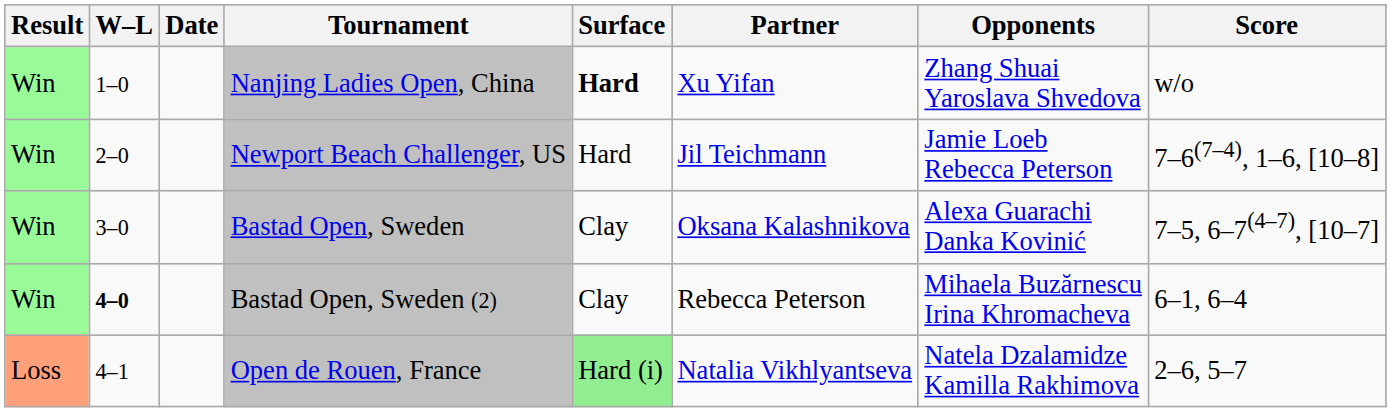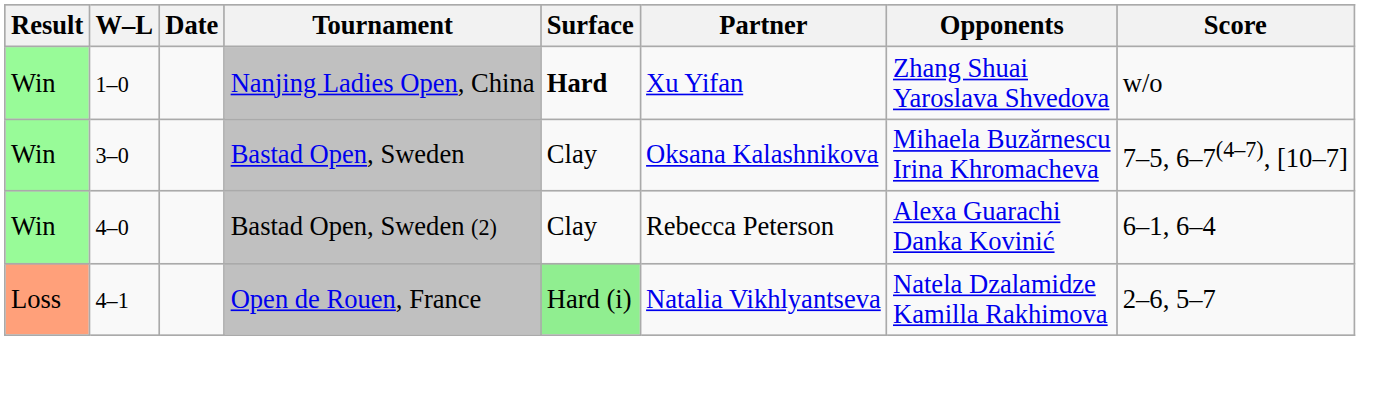 <table class="sortable wikitable">
 <tr>
 <th>Result</th>
 <th class="unsortable">W–L</th>
 <th>Date</th>
 <th>Tournament</th>
 <th>Surface</th>
 <th>Partner</th>
 <th>Opponents</th>
 <th class="unsortable">Score</th>
 </tr>
 <tr>
 <td bgcolor=98FB98>Win</td>
 <td><small>1–0</small></td>
 <td><a href='#'></a></td>
 <td bgcolor=silver><a href='#'>Nanjing Ladies Open</a>, China</td>
 <td><strong>Hard</strong></td>
 <td> <a href='#'>Xu Yifan</a></td>
 <td> <a href='#'>Zhang Shuai</a> <br>  <a href='#'>Yaroslava Shvedova</a></td>
 <td>w/o</td>
 </tr>
 <tr>
 <td bgcolor=98FB98>Win</td>
-<td><small>2–0</small></td>
-<td><a href='#'></a></td>
-<td bgcolor=silver><a href='#'>Newport Beach Challenger</a>, US</td>
-<td>Hard</td>
-<td> <a href='#'>Jil Teichmann</a></td>
-<td> <a href='#'>Jamie Loeb</a> <br>  <a href='#'>Rebecca Peterson</a></td>
-<td>7–6<sup>(7–4)</sup>, 1–6, [10–8]</td>
-</tr>
-<tr>
-<td bgcolor=98FB98>Win</td>
 <td><small>3–0</small></td>
 <td><a href='#'></a></td>
 <td bgcolor=silver><a href='#'>Bastad Open</a>, Sweden</td>
 <td>Clay</td>
 <td> <a href='#'>Oksana Kalashnikova</a></td>
-<td> <a href='#'>Alexa Guarachi</a> <br>  <a href='#'>Danka Kovinić</a></td>
+<td> <a href='#'>Mihaela Buzărnescu</a> <br>  <a href='#'>Irina Khromacheva</a></td>
 <td>7–5, 6–7<sup>(4–7)</sup>, [10–7]</td>
 </tr>
 <tr>
 <td bgcolor=98FB98>Win</td>
-<td><strong><small>4–0</small></strong></td>
+<td><small>4–0</small></td>
 <td><a href='#'></a></td>
 <td bgcolor=silver>Bastad Open, Sweden <small>(2)</small></td>
 <td>Clay</td>
 <td> Rebecca Peterson</td>
-<td> <a href='#'>Mihaela Buzărnescu</a> <br>  <a href='#'>Irina Khromacheva</a></td>
+<td> <a href='#'>Alexa Guarachi</a> <br>  <a href='#'>Danka Kovinić</a></td>
 <td>6–1, 6–4</td>
 </tr>
 <tr>
 <td bgcolor=FFA07A>Loss</td>
 <td><small>4–1</small></td>
 <td><a href='#'></a></td>
 <td bgcolor=silver><a href='#'>Open de Rouen</a>, France</td>
 <td style="background: lightgreen;">Hard (i)</td>
 <td> <a href='#'>Natalia Vikhlyantseva</a></td>
 <td> <a href='#'>Natela Dzalamidze</a> <br>  <a href='#'>Kamilla Rakhimova</a></td>
 <td>2–6, 5–7</td>
 </tr>
 </table>
